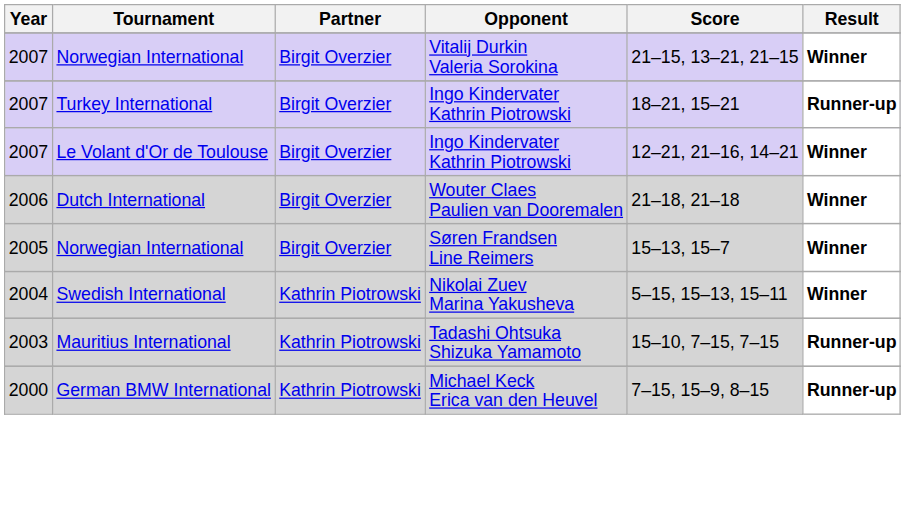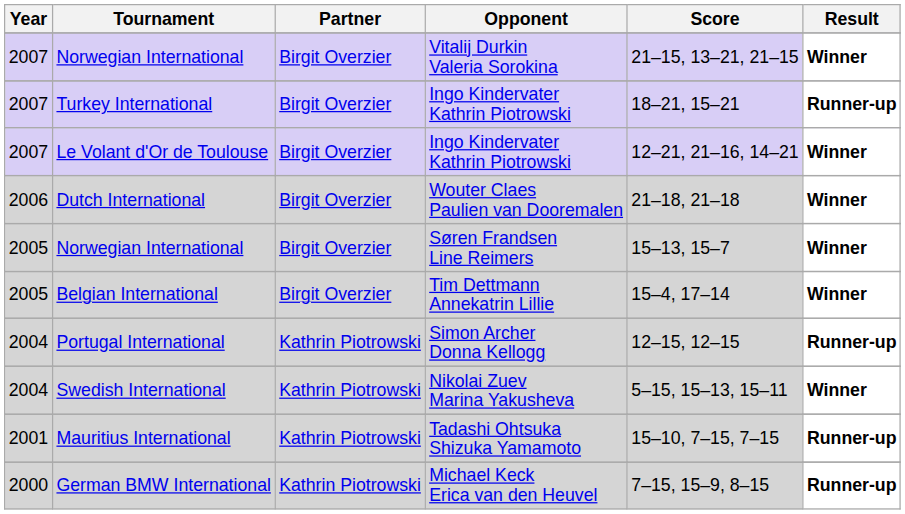 <table class="sortable wikitable" style="font-size: 90%;">
 <tr>
 <th>Year</th>
 <th>Tournament</th>
 <th>Partner</th>
 <th>Opponent</th>
 <th>Score</th>
 <th>Result</th>
 </tr>
 <tr>
 </tr>
 <tr style="background:#D8CEF6">
 <td align="center">2007</td>
 <td align="left"><a href='#'>Norwegian International</a></td>
 <td align="left"> <a href='#'>Birgit Overzier</a></td>
 <td align="left"> <a href='#'>Vitalij Durkin</a><br> <a href='#'>Valeria Sorokina</a></td>
 <td align="left">21–15, 13–21, 21–15</td>
 <td style="text-align:left; background:white"> <strong>Winner</strong></td>
 </tr>
 <tr>
 </tr>
 <tr style="background:#D8CEF6">
 <td align="center">2007</td>
 <td align="left"><a href='#'>Turkey International</a></td>
 <td align="left"> <a href='#'>Birgit Overzier</a></td>
 <td align="left"> <a href='#'>Ingo Kindervater</a><br> <a href='#'>Kathrin Piotrowski</a></td>
 <td align="left">18–21, 15–21</td>
 <td style="text-align:left; background:white"> <strong>Runner-up</strong></td>
 </tr>
 <tr>
 </tr>
 <tr style="background:#D8CEF6">
 <td align="center">2007</td>
 <td align="left"><a href='#'>Le Volant d'Or de Toulouse</a></td>
 <td align="left"> <a href='#'>Birgit Overzier</a></td>
 <td align="left"> <a href='#'>Ingo Kindervater</a><br> <a href='#'>Kathrin Piotrowski</a></td>
 <td align="left">12–21, 21–16, 14–21</td>
 <td style="text-align:left; background:white"> <strong>Winner</strong></td>
 </tr>
 <tr>
 </tr>
 <tr style="background:#D5D5D5">
 <td align="center">2006</td>
 <td align="left"><a href='#'>Dutch International</a></td>
 <td align="left"> <a href='#'>Birgit Overzier</a></td>
 <td align="left"> <a href='#'>Wouter Claes</a><br> <a href='#'>Paulien van Dooremalen</a></td>
 <td align="left">21–18, 21–18</td>
 <td style="text-align:left; background:white"> <strong>Winner</strong></td>
 </tr>
 <tr>
 </tr>
 <tr style="background:#D5D5D5">
 <td align="center">2005</td>
 <td align="left"><a href='#'>Norwegian International</a></td>
 <td align="left"> <a href='#'>Birgit Overzier</a></td>
 <td align="left"> <a href='#'>Søren Frandsen</a><br> <a href='#'>Line Reimers</a></td>
 <td align="left">15–13, 15–7</td>
 <td style="text-align:left; background:white"> <strong>Winner</strong></td>
 </tr>
 <tr>
 </tr>
+<tr style="background:#D5D5D5">
+<td align="center">2005</td>
+<td align="left"><a href='#'>Belgian International</a></td>
+<td align="left"> <a href='#'>Birgit Overzier</a></td>
+<td align="left"> <a href='#'>Tim Dettmann</a><br> <a href='#'>Annekatrin Lillie</a></td>
+<td align="left">15–4, 17–14</td>
+<td style="text-align:left; background:white"> <strong>Winner</strong></td>
+</tr>
 <tr>
+</tr>
+<tr style="background:#D5D5D5">
+<td align="center">2004</td>
+<td align="left"><a href='#'>Portugal International</a></td>
+<td align="left"> <a href='#'>Kathrin Piotrowski</a></td>
+<td align="left"> <a href='#'>Simon Archer</a><br> <a href='#'>Donna Kellogg</a></td>
+<td align="left">12–15, 12–15</td>
+<td style="text-align:left; background:white"> <strong>Runner-up</strong></td>
 </tr>
 <tr>
 </tr>
 <tr style="background:#D5D5D5">
 <td align="center">2004</td>
 <td align="left"><a href='#'>Swedish International</a></td>
 <td align="left"> <a href='#'>Kathrin Piotrowski</a></td>
 <td align="left"> <a href='#'>Nikolai Zuev</a><br> <a href='#'>Marina Yakusheva</a></td>
 <td align="left">5–15, 15–13, 15–11</td>
 <td style="text-align:left; background:white"> <strong>Winner</strong></td>
 </tr>
 <tr>
 </tr>
 <tr style="background:#D5D5D5">
-<td align="center">2003</td>
+<td align="center">2001</td>
 <td align="left"><a href='#'>Mauritius International</a></td>
 <td align="left"> <a href='#'>Kathrin Piotrowski</a></td>
 <td align="left"> <a href='#'>Tadashi Ohtsuka</a><br> <a href='#'>Shizuka Yamamoto</a></td>
 <td align="left">15–10, 7–15, 7–15</td>
 <td style="text-align:left; background:white"> <strong>Runner-up</strong></td>
 </tr>
 <tr>
 </tr>
 <tr style="background:#D5D5D5">
 <td align="center">2000</td>
 <td align="left"><a href='#'>German BMW International</a></td>
 <td align="left"> <a href='#'>Kathrin Piotrowski</a></td>
 <td align="left"> <a href='#'>Michael Keck</a><br> <a href='#'>Erica van den Heuvel</a></td>
 <td align="left">7–15, 15–9, 8–15</td>
 <td style="text-align:left; background:white"> <strong>Runner-up</strong></td>
 </tr>
 </table>
